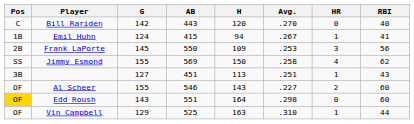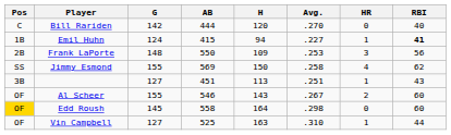 <table class="wikitable sortable">
 <tr>
 <th bgcolor="#DDDDFF" width="5%">Pos</th>
 <th bgcolor="#DDDDFF" width="16%">Player</th>
 <th bgcolor="#DDDDFF" width="9%">G</th>
 <th bgcolor="#DDDDFF" width="9%">AB</th>
 <th bgcolor="#DDDDFF" width="9%">H</th>
 <th bgcolor="#DDDDFF" width="9%">Avg.</th>
 <th bgcolor="#DDDDFF" width="9%">HR</th>
 <th bgcolor="#DDDDFF" width="9%">RBI</th>
 </tr>
 <tr align="center">
 <td>C</td>
 <td><a href='#'>Bill Rariden</a></td>
 <td>142</td>
-<td>443</td>
+<td>444</td>
 <td>120</td>
 <td>.270</td>
 <td>0</td>
 <td>40</td>
 </tr>
 <tr align="center">
 <td>1B</td>
 <td><a href='#'>Emil Huhn</a></td>
 <td>124</td>
 <td>415</td>
 <td>94</td>
-<td>.267</td>
+<td>.227</td>
 <td>1</td>
-<td>41</td>
+<td><strong>41</strong></td>
 </tr>
 <tr align="center">
 <td>2B</td>
 <td><a href='#'>Frank LaPorte</a></td>
-<td>145</td>
+<td>148</td>
 <td>550</td>
 <td>109</td>
 <td>.253</td>
 <td>3</td>
 <td>56</td>
 </tr>
 <tr align="center">
 <td>SS</td>
 <td><a href='#'>Jimmy Esmond</a></td>
 <td>155</td>
 <td>569</td>
 <td>150</td>
 <td>.258</td>
 <td>4</td>
 <td>62</td>
 </tr>
 <tr align="center">
 <td>3B</td>
 <td></td>
 <td>127</td>
 <td>451</td>
 <td>113</td>
 <td>.251</td>
 <td>1</td>
 <td>43</td>
 </tr>
 <tr align="center">
 <td>OF</td>
 <td><a href='#'>Al Scheer</a></td>
 <td>155</td>
 <td>546</td>
 <td>143</td>
-<td>.227</td>
+<td>.267</td>
 <td>2</td>
 <td>60</td>
 </tr>
 <tr align="center">
 <td style="background: gold;">OF</td>
 <td><a href='#'>Edd Roush</a></td>
-<td>143</td>
-<td>551</td>
+<td>145</td>
+<td>558</td>
 <td>164</td>
 <td>.298</td>
 <td>0</td>
 <td>60</td>
 </tr>
 <tr align="center">
 <td>OF</td>
 <td><a href='#'>Vin Campbell</a></td>
-<td>129</td>
+<td>127</td>
 <td>525</td>
 <td>163</td>
 <td>.310</td>
 <td>1</td>
 <td>44</td>
 </tr>
 </table>
